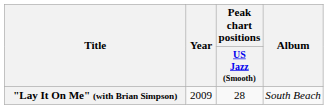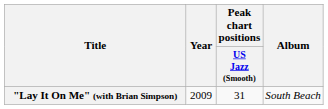 <table class="wikitable plainrowheaders" style="text-align:center;">
 <tr>
 <th scope="col" rowspan="2" style="width:16em;">Title</th>
 <th scope="col" rowspan="2" style="width:2.25em;">Year</th>
 <th scope="col">Peak chart positions</th>
 <th scope="col" rowspan="2">Album</th>
 </tr>
 <tr>
 <th scope="col" style="width:3.5em;font-size:90%;"><a href='#'>US <br>Jazz</a><br><small>(Smooth)</small><br></th>
 </tr>
 <tr>
 <th scope="row">"Lay It On Me" <small>(with Brian Simpson)</small></th>
 <td>2009</td>
-<td>28</td>
+<td>31</td>
 <td><em>South Beach</em></td>
 </tr>
 </table>
